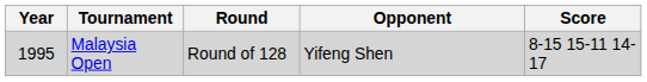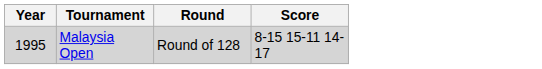 <table class="sortable wikitable" style="font-size: 95%;">
 <tr>
 <th width="50">Year</th>
 <th width="100">Tournament</th>
 <th width="100">Round</th>
-<th width="200">Opponent</th>
 <th width="100">Score</th>
 </tr>
 <tr style="background:#D5D5D5">
 <td align="center">1995</td>
 <td align="left"><a href='#'>Malaysia Open</a></td>
 <td align="left">Round of 128</td>
-<td align="left"> Yifeng Shen</td>
 <td align="left">8-15 15-11 14-17</td>
 </tr>
 </table>
